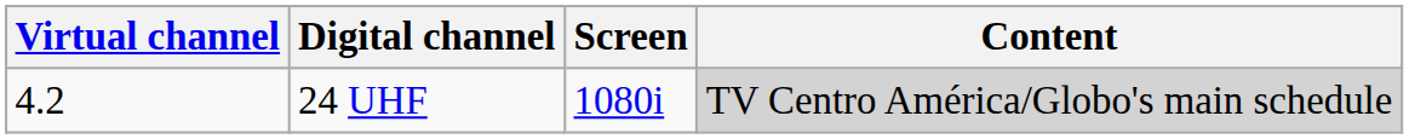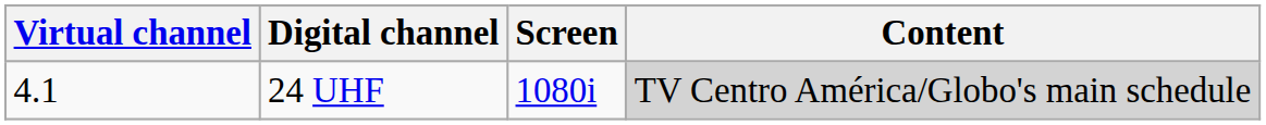 <table class = wikitable>
 <tr>
 <th><a href='#'>Virtual channel</a></th>
 <th>Digital channel</th>
 <th>Screen</th>
 <th>Content</th>
 </tr>
 <tr>
-<td>4.2</td>
+<td>4.1</td>
 <td>24 <a href='#'>UHF</a></td>
 <td><a href='#'>1080i</a></td>
 <td style="background: lightgrey;">TV Centro América/Globo's main schedule</td>
 </tr>
 </table>
